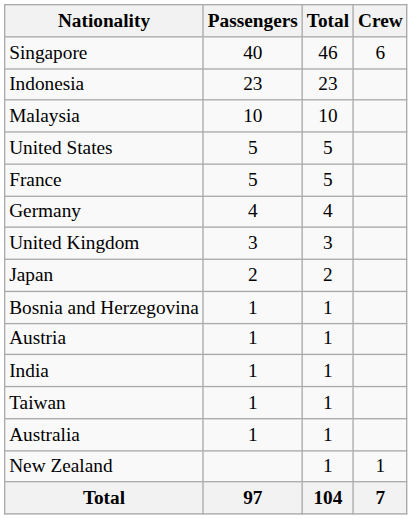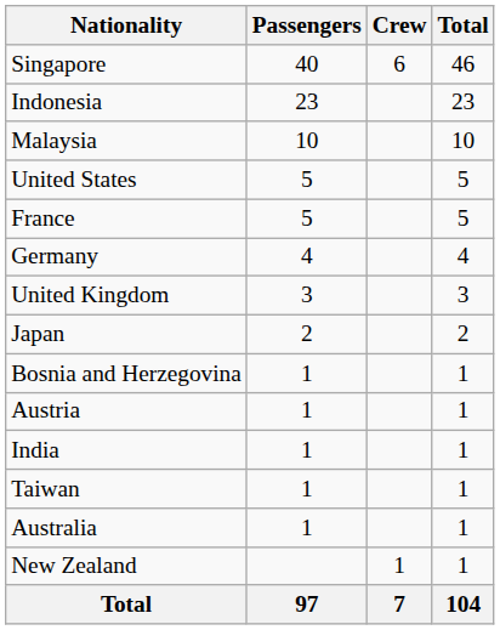 <table class="wikitable sortable" style="font-size:90%">
 <tr>
 <th>Nationality</th>
 <th>Passengers</th>
+<th>Crew</th>
 <th>Total</th>
-<th>Crew</th>
 </tr>
 <tr>
 <td>Singapore</td>
 <td style="text-align:center;">40</td>
+<td style="text-align:center;">6</td>
 <td style="text-align:center;">46</td>
-<td style="text-align:center;">6</td>
 </tr>
 <tr>
 <td>Indonesia</td>
 <td style="text-align:center;">23</td>
+<td></td>
 <td style="text-align:center;">23</td>
-<td></td>
 </tr>
 <tr>
 <td>Malaysia</td>
 <td style="text-align:center;">10</td>
+<td></td>
 <td style="text-align:center;">10</td>
-<td></td>
 </tr>
 <tr>
 <td>United States</td>
 <td style="text-align:center;">5</td>
+<td></td>
 <td style="text-align:center;">5</td>
-<td></td>
 </tr>
 <tr>
 <td>France</td>
 <td style="text-align:center;">5</td>
+<td></td>
 <td style="text-align:center;">5</td>
-<td></td>
 </tr>
 <tr>
 <td>Germany</td>
 <td style="text-align:center;">4</td>
+<td></td>
 <td style="text-align:center;">4</td>
-<td></td>
 </tr>
 <tr>
 <td>United Kingdom</td>
 <td style="text-align:center;">3</td>
+<td></td>
 <td style="text-align:center;">3</td>
-<td></td>
 </tr>
 <tr>
 <td>Japan</td>
 <td style="text-align:center;">2</td>
+<td></td>
 <td style="text-align:center;">2</td>
-<td></td>
 </tr>
 <tr>
 <td>Bosnia and Herzegovina</td>
 <td style="text-align:center;">1</td>
+<td></td>
 <td style="text-align:center;">1</td>
-<td></td>
 </tr>
 <tr>
 <td>Austria</td>
 <td style="text-align:center;">1</td>
+<td></td>
 <td style="text-align:center;">1</td>
-<td></td>
 </tr>
 <tr>
 <td>India</td>
 <td style="text-align:center;">1</td>
+<td></td>
 <td style="text-align:center;">1</td>
-<td></td>
 </tr>
 <tr>
 <td>Taiwan</td>
 <td style="text-align:center;">1</td>
+<td></td>
 <td style="text-align:center;">1</td>
-<td></td>
 </tr>
 <tr>
 <td>Australia</td>
 <td style="text-align:center;">1</td>
+<td></td>
 <td style="text-align:center;">1</td>
-<td></td>
 </tr>
 <tr>
 <td>New Zealand</td>
 <td></td>
 <td style="text-align:center;">1</td>
 <td style="text-align:center;">1</td>
 </tr>
 <tr>
 <th>Total</th>
 <th>97</th>
+<th>7</th>
 <th>104</th>
-<th>7</th>
 </tr>
 </table>
